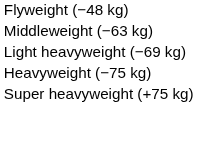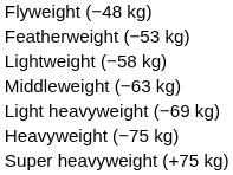 <table>
 <tr valign="top">
 <td>Flyweight (−48 kg)<br></td>
+<td></td>
+<td></td>
+<td></td>
+</tr>
+<tr valign="top">
+<td>Featherweight (−53 kg)<br></td>
+<td></td>
+<td></td>
+<td></td>
+</tr>
+<tr valign="top">
+<td>Lightweight (−58 kg)<br></td>
 <td></td>
 <td></td>
 <td></td>
 </tr>
 <tr valign="top">
 <td>Middleweight (−63 kg)<br></td>
 <td></td>
 <td></td>
 <td></td>
 </tr>
 <tr valign="top">
 <td>Light heavyweight (−69 kg)<br></td>
 <td></td>
 <td></td>
 <td></td>
 </tr>
 <tr valign="top">
 <td>Heavyweight (−75 kg)<br></td>
 <td></td>
 <td></td>
 <td></td>
 </tr>
 <tr valign="top">
 <td>Super heavyweight (+75 kg)<br></td>
 <td></td>
 <td></td>
 <td></td>
 </tr>
 </table>
